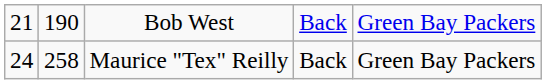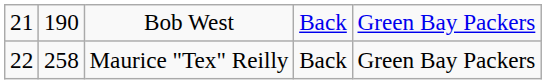 <table class="wikitable" style="text-align:center">
 <tr>
 <td>21</td>
 <td>190</td>
 <td>Bob West</td>
 <td><a href='#'>Back</a></td>
 <td><a href='#'>Green Bay Packers</a></td>
 </tr>
 <tr>
-<td>24</td>
+<td>22</td>
 <td>258</td>
 <td>Maurice "Tex" Reilly</td>
 <td>Back</td>
 <td>Green Bay Packers</td>
 </tr>
 </table>
